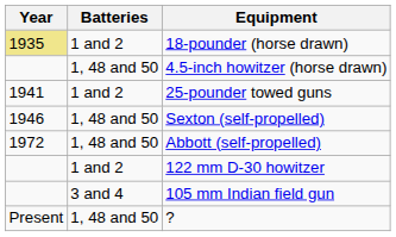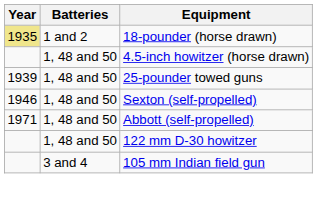 <table class="wikitable">
 <tr>
 <th>Year</th>
 <th>Batteries</th>
 <th>Equipment</th>
 </tr>
 <tr>
 <td style="background: khaki;">1935</td>
 <td>1 and 2</td>
 <td><a href='#'>18-pounder</a> (horse drawn)</td>
 </tr>
 <tr>
 <td></td>
 <td>1, 48 and 50</td>
 <td><a href='#'>4.5-inch howitzer</a> (horse drawn)</td>
 </tr>
 <tr>
-<td>1941</td>
-<td>1 and 2</td>
+<td>1939</td>
+<td>1, 48 and 50</td>
 <td><a href='#'>25-pounder</a> towed guns</td>
 </tr>
 <tr>
 <td>1946</td>
 <td>1, 48 and 50</td>
 <td><a href='#'>Sexton (self-propelled)</a></td>
 </tr>
 <tr>
-<td>1972</td>
+<td>1971</td>
 <td>1, 48 and 50</td>
 <td><a href='#'>Abbott (self-propelled)</a></td>
 </tr>
 <tr>
 <td></td>
-<td>1 and 2</td>
+<td>1, 48 and 50</td>
 <td><a href='#'>122 mm D-30 howitzer</a></td>
 </tr>
 <tr>
 <td></td>
 <td>3 and 4</td>
 <td><a href='#'>105 mm Indian field gun</a></td>
 </tr>
-<tr>
-<td>Present</td>
-<td>1, 48 and 50</td>
-<td>?</td>
-</tr>
 </table>
